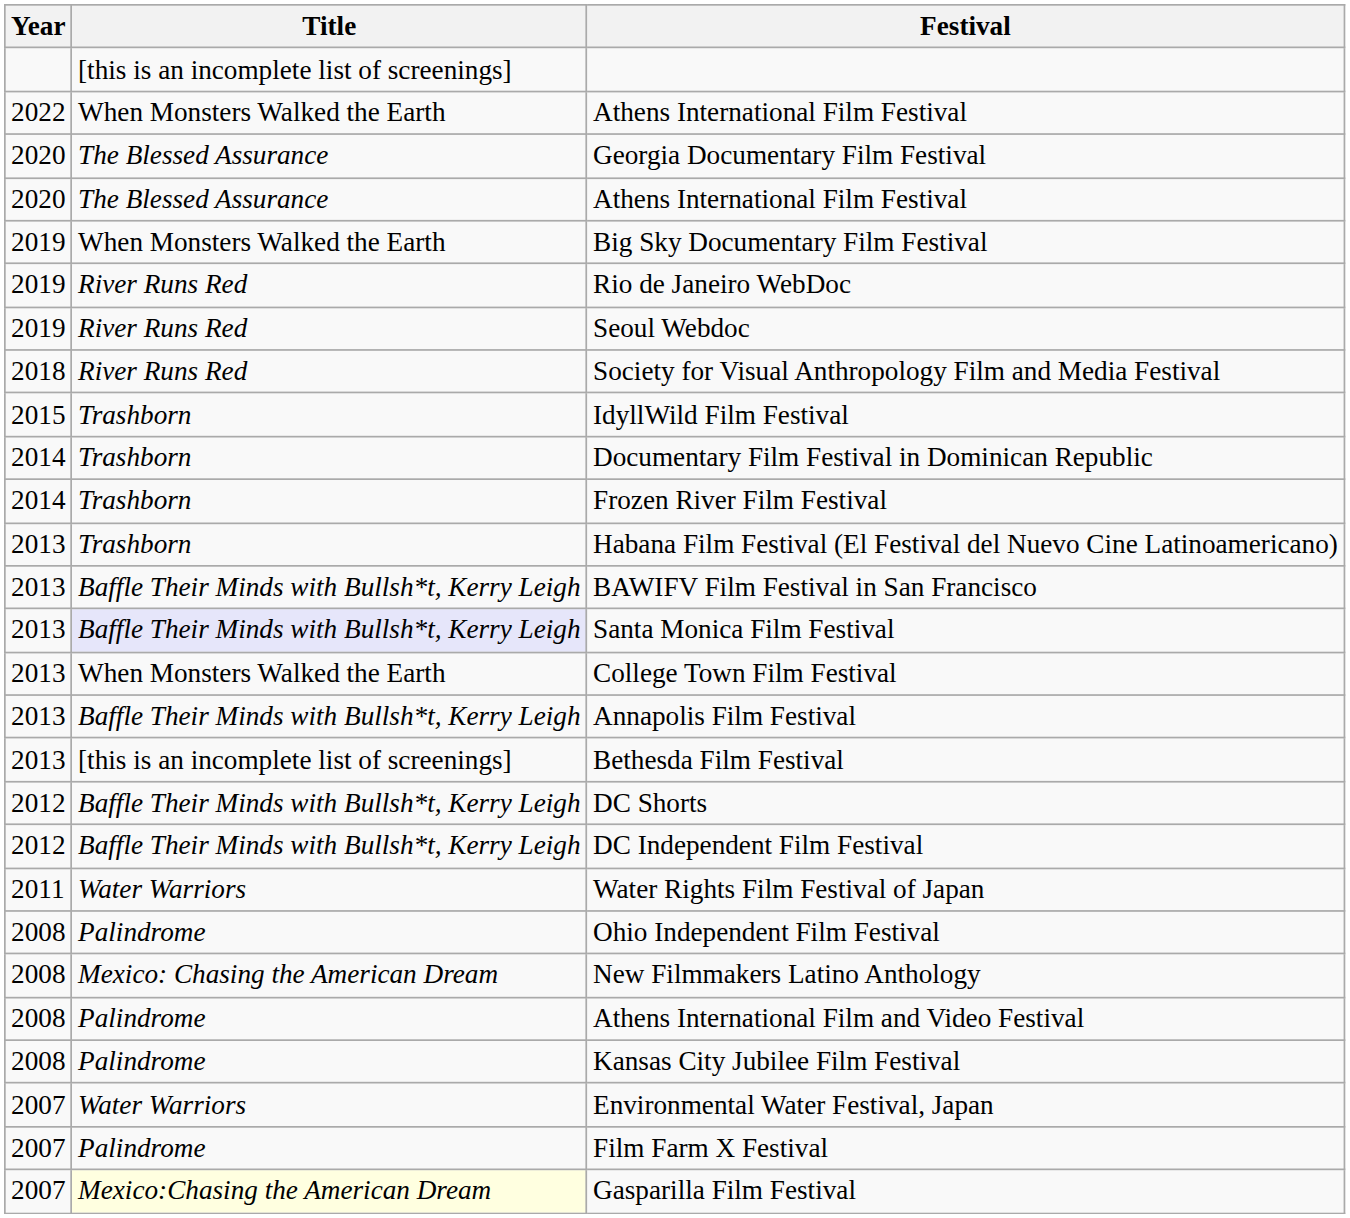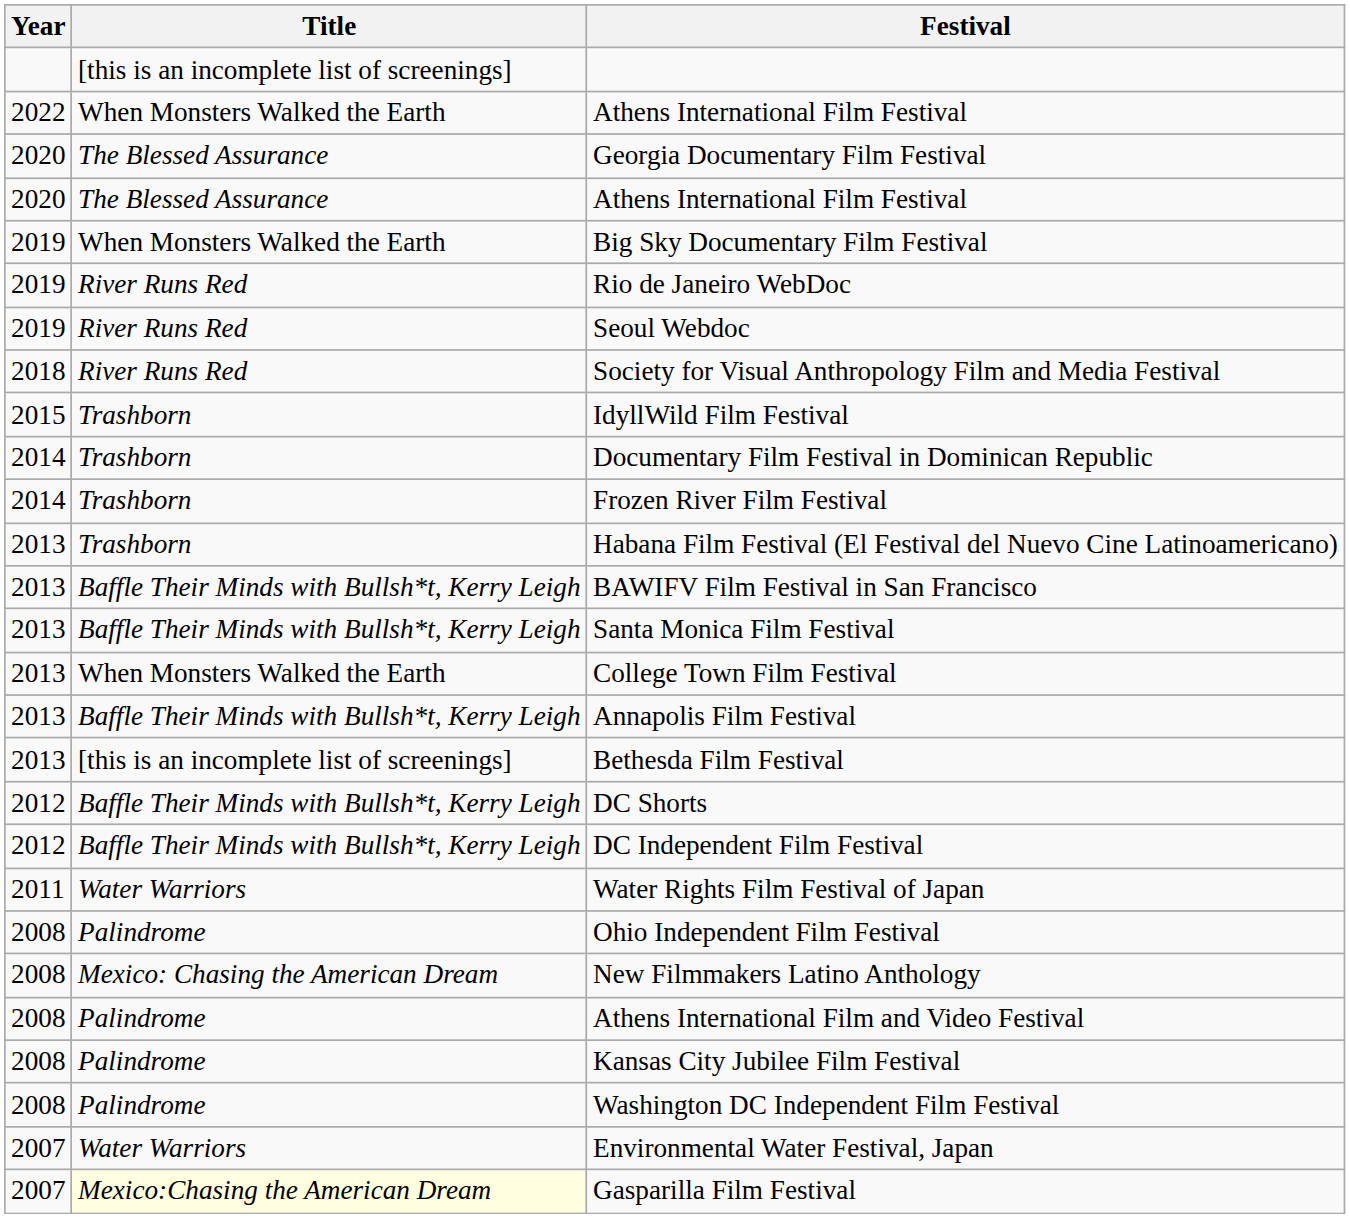 <table class="wikitable">
 <tr>
 <th>Year</th>
 <th>Title</th>
 <th>Festival</th>
 </tr>
 <tr>
 <td></td>
 <td>[this is an incomplete list of screenings]</td>
 <td></td>
 </tr>
 <tr>
 <td>2022</td>
 <td>When Monsters Walked the Earth</td>
 <td>Athens International Film Festival</td>
 </tr>
 <tr>
 <td>2020</td>
 <td><em>The Blessed Assurance</em></td>
 <td>Georgia Documentary Film Festival</td>
 </tr>
 <tr>
 <td>2020</td>
 <td><em>The Blessed Assurance</em></td>
 <td>Athens International Film Festival</td>
 </tr>
 <tr>
 <td>2019</td>
 <td>When Monsters Walked the Earth</td>
 <td>Big Sky Documentary Film Festival</td>
 </tr>
 <tr>
 <td>2019</td>
 <td><em>River Runs Red</em></td>
 <td>Rio de Janeiro WebDoc</td>
 </tr>
 <tr>
 <td>2019</td>
 <td><em>River Runs Red</em></td>
 <td>Seoul Webdoc</td>
 </tr>
 <tr>
 <td>2018</td>
 <td><em>River Runs Red</em></td>
 <td>Society for Visual Anthropology Film and Media Festival</td>
 </tr>
 <tr>
 <td>2015</td>
 <td><em>Trashborn</em></td>
 <td>IdyllWild Film Festival</td>
 </tr>
 <tr>
 <td>2014</td>
 <td><em>Trashborn</em></td>
 <td>Documentary Film Festival in Dominican Republic</td>
 </tr>
 <tr>
 <td>2014</td>
 <td><em>Trashborn</em></td>
 <td>Frozen River Film Festival</td>
 </tr>
 <tr>
 <td>2013</td>
 <td><em>Trashborn</em></td>
 <td>Habana Film Festival (El Festival del Nuevo Cine Latinoamericano)</td>
 </tr>
 <tr>
 <td>2013</td>
 <td><em>Baffle Their Minds with Bullsh*t, Kerry Leigh</em></td>
 <td>BAWIFV Film Festival in San Francisco</td>
 </tr>
 <tr>
 <td>2013</td>
-<td style="background: lavender;"><em>Baffle Their Minds with Bullsh*t, Kerry Leigh</em></td>
+<td><em>Baffle Their Minds with Bullsh*t, Kerry Leigh</em></td>
 <td>Santa Monica Film Festival</td>
 </tr>
 <tr>
 <td>2013</td>
 <td>When Monsters Walked the Earth</td>
 <td>College Town Film Festival</td>
 </tr>
 <tr>
 <td>2013</td>
 <td><em>Baffle Their Minds with Bullsh*t, Kerry Leigh</em></td>
 <td>Annapolis Film Festival</td>
 </tr>
 <tr>
 <td>2013</td>
 <td>[this is an incomplete list of screenings]</td>
 <td>Bethesda Film Festival</td>
 </tr>
 <tr>
 <td>2012</td>
 <td><em>Baffle Their Minds with Bullsh*t, Kerry Leigh</em></td>
 <td>DC Shorts</td>
 </tr>
 <tr>
 <td>2012</td>
 <td><em>Baffle Their Minds with Bullsh*t, Kerry Leigh</em></td>
 <td>DC Independent Film Festival</td>
 </tr>
 <tr>
 <td>2011</td>
 <td><em>Water Warriors</em></td>
 <td>Water Rights Film Festival of Japan</td>
 </tr>
 <tr>
 <td>2008</td>
 <td><em>Palindrome</em></td>
 <td>Ohio Independent Film Festival</td>
 </tr>
 <tr>
 <td>2008</td>
 <td><em>Mexico: Chasing the American Dream</em></td>
 <td>New Filmmakers Latino Anthology</td>
 </tr>
 <tr>
 <td>2008</td>
 <td><em>Palindrome</em></td>
 <td>Athens International Film and Video Festival</td>
 </tr>
 <tr>
 <td>2008</td>
 <td><em>Palindrome</em></td>
 <td>Kansas City Jubilee Film Festival</td>
 </tr>
 <tr>
+<td>2008</td>
+<td><em>Palindrome</em></td>
+<td>Washington DC Independent Film Festival</td>
+</tr>
+<tr>
 <td>2007</td>
 <td><em>Water Warriors</em></td>
 <td>Environmental Water Festival, Japan</td>
-</tr>
-<tr>
-<td>2007</td>
-<td><em>Palindrome</em></td>
-<td>Film Farm X Festival</td>
 </tr>
 <tr>
 <td>2007</td>
 <td style="background: lightyellow;"><em>Mexico:Chasing the American Dream</em></td>
 <td>Gasparilla Film Festival</td>
 </tr>
 </table>
